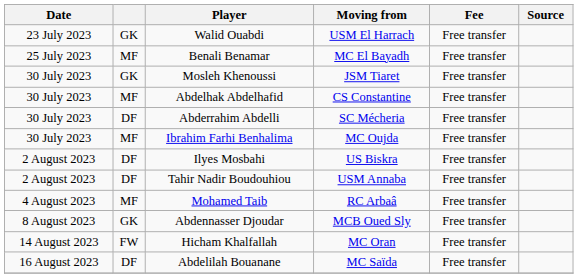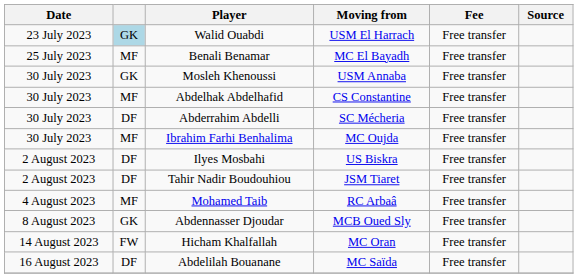 <table class="wikitable sortable" style="width:70%; text-align:center; font-size:85%; text-align:centre;">
 <tr>
 <th>Date</th>
 <th></th>
 <th>Player</th>
 <th>Moving from</th>
 <th>Fee</th>
 <th>Source</th>
 </tr>
 <tr>
 <td>23 July 2023</td>
-<td>GK</td>
+<td style="background: lightblue;">GK</td>
 <td> Walid Ouabdi</td>
 <td><a href='#'>USM El Harrach</a></td>
 <td>Free transfer</td>
 <td></td>
 </tr>
 <tr>
 <td>25 July 2023</td>
 <td>MF</td>
 <td> Benali Benamar</td>
 <td><a href='#'>MC El Bayadh</a></td>
 <td>Free transfer</td>
 <td></td>
 </tr>
 <tr>
 <td>30 July 2023</td>
 <td>GK</td>
 <td> Mosleh Khenoussi</td>
-<td><a href='#'>JSM Tiaret</a></td>
+<td><a href='#'>USM Annaba</a></td>
 <td>Free transfer</td>
 <td></td>
 </tr>
 <tr>
 <td>30 July 2023</td>
 <td>MF</td>
 <td> Abdelhak Abdelhafid</td>
 <td><a href='#'>CS Constantine</a></td>
 <td>Free transfer</td>
 <td></td>
 </tr>
 <tr>
 <td>30 July 2023</td>
 <td>DF</td>
 <td> Abderrahim Abdelli</td>
 <td><a href='#'>SC Mécheria</a></td>
 <td>Free transfer</td>
 <td></td>
 </tr>
 <tr>
 <td>30 July 2023</td>
 <td>MF</td>
 <td> <a href='#'>Ibrahim Farhi Benhalima</a></td>
 <td> <a href='#'>MC Oujda</a></td>
 <td>Free transfer</td>
 <td></td>
 </tr>
 <tr>
 <td>2 August 2023</td>
 <td>DF</td>
 <td> Ilyes Mosbahi</td>
 <td><a href='#'>US Biskra</a></td>
 <td>Free transfer</td>
 <td></td>
 </tr>
 <tr>
 <td>2 August 2023</td>
 <td>DF</td>
 <td> Tahir Nadir Boudouhiou</td>
-<td><a href='#'>USM Annaba</a></td>
+<td><a href='#'>JSM Tiaret</a></td>
 <td>Free transfer</td>
 <td></td>
 </tr>
 <tr>
 <td>4 August 2023</td>
 <td>MF</td>
 <td> <a href='#'>Mohamed Taib</a></td>
 <td><a href='#'>RC Arbaâ</a></td>
 <td>Free transfer</td>
 <td></td>
 </tr>
 <tr>
 <td>8 August 2023</td>
 <td>GK</td>
 <td> Abdennasser Djoudar</td>
 <td><a href='#'>MCB Oued Sly</a></td>
 <td>Free transfer</td>
 <td></td>
 </tr>
 <tr>
 <td>14 August 2023</td>
 <td>FW</td>
 <td> Hicham Khalfallah</td>
 <td><a href='#'>MC Oran</a></td>
 <td>Free transfer</td>
 <td></td>
 </tr>
 <tr>
 <td>16 August 2023</td>
 <td>DF</td>
 <td> Abdelilah Bouanane</td>
 <td><a href='#'>MC Saïda</a></td>
 <td>Free transfer</td>
 <td></td>
 </tr>
 <tr>
 </tr>
 </table>
